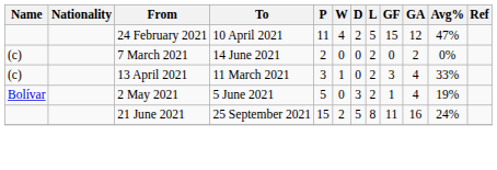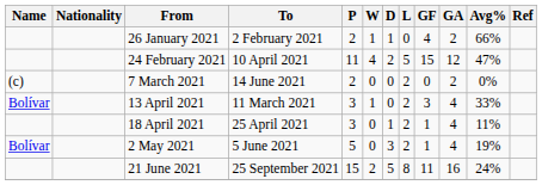 <table class="wikitable sortable">
 <tr>
 <th>Name</th>
 <th>Nationality</th>
 <th>From</th>
 <th class="unsortable">To</th>
 <th>P</th>
 <th>W</th>
 <th>D</th>
 <th>L</th>
 <th>GF</th>
 <th>GA</th>
 <th>Avg%</th>
 <th>Ref</th>
+</tr>
+<tr>
+<td align=left></td>
+<td></td>
+<td align=left>26 January 2021</td>
+<td align=left>2 February 2021</td>
+<td align=center>2</td>
+<td align=center>1</td>
+<td align=center>1</td>
+<td align=center>0</td>
+<td align=center>4</td>
+<td align=center>2</td>
+<td align=center>66%</td>
+<td align=center></td>
 </tr>
 <tr>
 <td align=left></td>
 <td></td>
 <td align=left>24 February 2021</td>
 <td align=left>10 April 2021</td>
 <td align=center>11</td>
 <td align=center>4</td>
 <td align=center>2</td>
 <td align=center>5</td>
 <td align=center>15</td>
 <td align=center>12</td>
 <td align=center>47%</td>
 <td align=center></td>
 </tr>
 <tr>
 <td align=left> (c)</td>
 <td></td>
 <td align=left>7 March 2021</td>
 <td align=left>14 June 2021</td>
 <td align=center>2</td>
 <td align=center>0</td>
 <td align=center>0</td>
 <td align=center>2</td>
 <td align=center>0</td>
 <td align=center>2</td>
 <td align=center>0%</td>
 <td align=center></td>
 </tr>
 <tr>
-<td align=left> (c)</td>
+<td align=left><a href='#'>Bolívar</a></td>
 <td></td>
 <td align=left>13 April 2021</td>
 <td align=left>11 March 2021</td>
 <td align=center>3</td>
 <td align=center>1</td>
 <td align=center>0</td>
 <td align=center>2</td>
 <td align=center>3</td>
 <td align=center>4</td>
 <td align=center>33%</td>
+<td align=center></td>
+</tr>
+<tr>
+<td align=left></td>
+<td></td>
+<td align=left>18 April 2021</td>
+<td align=left>25 April 2021</td>
+<td align=center>3</td>
+<td align=center>0</td>
+<td align=center>1</td>
+<td align=center>2</td>
+<td align=center>1</td>
+<td align=center>4</td>
+<td align=center>11%</td>
 <td align=center></td>
 </tr>
 <tr>
 <td align=left><a href='#'>Bolívar</a></td>
 <td></td>
 <td align=left>2 May 2021</td>
 <td align=left>5 June 2021</td>
 <td align=center>5</td>
 <td align=center>0</td>
 <td align=center>3</td>
 <td align=center>2</td>
 <td align=center>1</td>
 <td align=center>4</td>
 <td align=center>19%</td>
 <td align=center></td>
 </tr>
 <tr>
 <td align=left></td>
 <td></td>
 <td align=left>21 June 2021</td>
 <td align=left>25 September 2021</td>
 <td align=center>15</td>
 <td align=center>2</td>
 <td align=center>5</td>
 <td align=center>8</td>
 <td align=center>11</td>
 <td align=center>16</td>
 <td align=center>24%</td>
 <td align=center></td>
 </tr>
 <tr>
 </tr>
 </table>
